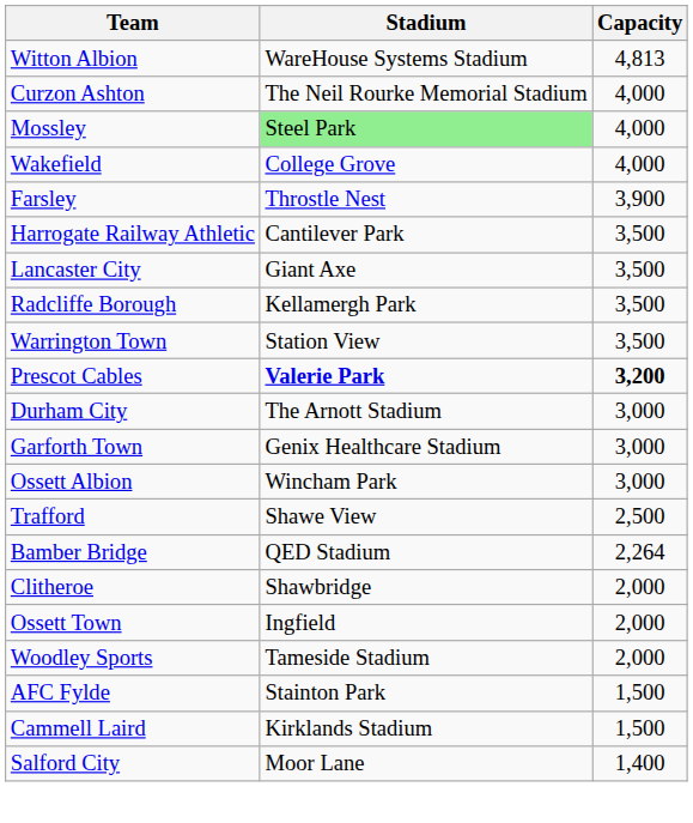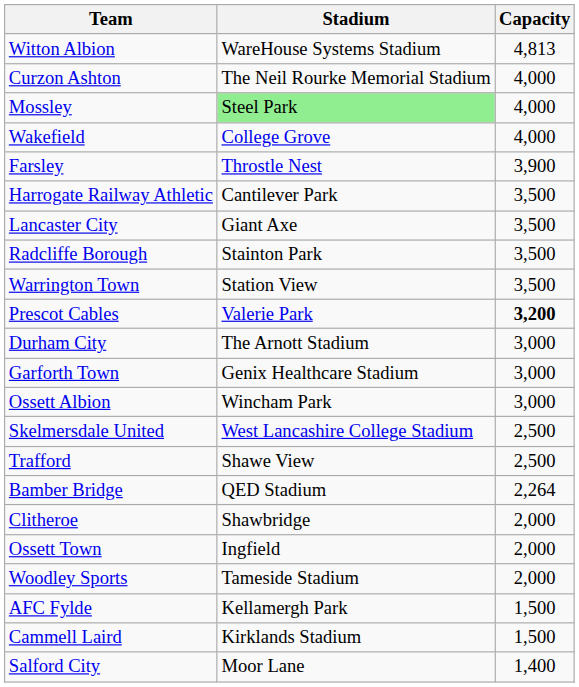 <table class="wikitable sortable">
 <tr>
 <th>Team</th>
 <th>Stadium</th>
 <th>Capacity</th>
 </tr>
 <tr>
 <td><a href='#'>Witton Albion</a></td>
 <td>WareHouse Systems Stadium</td>
 <td align="center">4,813</td>
 </tr>
 <tr>
 <td><a href='#'>Curzon Ashton</a></td>
 <td>The Neil Rourke Memorial Stadium</td>
 <td align="center">4,000</td>
 </tr>
 <tr>
 <td><a href='#'>Mossley</a></td>
 <td style="background: lightgreen;">Steel Park</td>
 <td align="center">4,000</td>
 </tr>
 <tr>
 <td><a href='#'>Wakefield</a></td>
 <td><a href='#'>College Grove</a></td>
 <td align="center">4,000</td>
 </tr>
 <tr>
 <td><a href='#'>Farsley</a></td>
 <td><a href='#'>Throstle Nest</a></td>
 <td align="center">3,900</td>
 </tr>
 <tr>
 <td><a href='#'>Harrogate Railway Athletic</a></td>
 <td>Cantilever Park</td>
 <td align="center">3,500</td>
 </tr>
 <tr>
 <td><a href='#'>Lancaster City</a></td>
 <td>Giant Axe</td>
 <td align="center">3,500</td>
 </tr>
 <tr>
 <td><a href='#'>Radcliffe Borough</a></td>
-<td>Kellamergh Park</td>
+<td>Stainton Park</td>
 <td align="center">3,500</td>
 </tr>
 <tr>
 <td><a href='#'>Warrington Town</a></td>
 <td>Station View</td>
 <td align="center">3,500</td>
 </tr>
 <tr>
 <td><a href='#'>Prescot Cables</a></td>
-<td><strong><a href='#'>Valerie Park</a></strong></td>
+<td><a href='#'>Valerie Park</a></td>
 <td align="center"><strong>3,200</strong></td>
 </tr>
 <tr>
 <td><a href='#'>Durham City</a></td>
 <td>The Arnott Stadium</td>
 <td align="center">3,000</td>
 </tr>
 <tr>
 <td><a href='#'>Garforth Town</a></td>
 <td>Genix Healthcare Stadium</td>
 <td align="center">3,000</td>
 </tr>
 <tr>
 <td><a href='#'>Ossett Albion</a></td>
 <td>Wincham Park</td>
 <td align="center">3,000</td>
+</tr>
+<tr>
+<td><a href='#'>Skelmersdale United</a></td>
+<td><a href='#'>West Lancashire College Stadium</a></td>
+<td align="center">2,500</td>
 </tr>
 <tr>
 <td><a href='#'>Trafford</a></td>
 <td>Shawe View</td>
 <td align="center">2,500</td>
 </tr>
 <tr>
 <td><a href='#'>Bamber Bridge</a></td>
 <td>QED Stadium</td>
 <td align="center">2,264</td>
 </tr>
 <tr>
 <td><a href='#'>Clitheroe</a></td>
 <td>Shawbridge</td>
 <td align="center">2,000</td>
 </tr>
 <tr>
 <td><a href='#'>Ossett Town</a></td>
 <td>Ingfield</td>
 <td align="center">2,000</td>
 </tr>
 <tr>
 <td><a href='#'>Woodley Sports</a></td>
 <td>Tameside Stadium</td>
 <td align="center">2,000</td>
 </tr>
 <tr>
 <td><a href='#'>AFC Fylde</a></td>
-<td>Stainton Park</td>
+<td>Kellamergh Park</td>
 <td align="center">1,500</td>
 </tr>
 <tr>
 <td><a href='#'>Cammell Laird</a></td>
 <td>Kirklands Stadium</td>
 <td align="center">1,500</td>
 </tr>
 <tr>
 <td><a href='#'>Salford City</a></td>
 <td>Moor Lane</td>
 <td align="center">1,400</td>
 </tr>
 </table>
